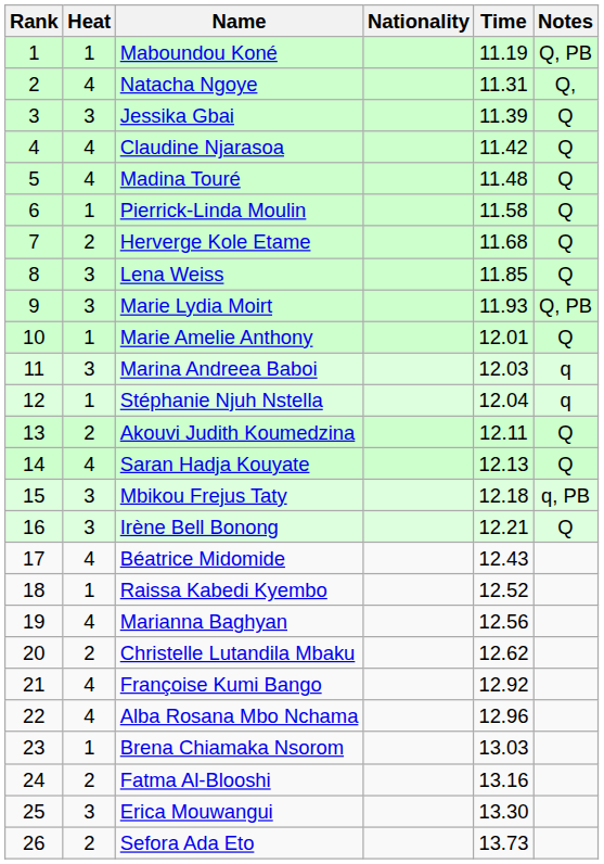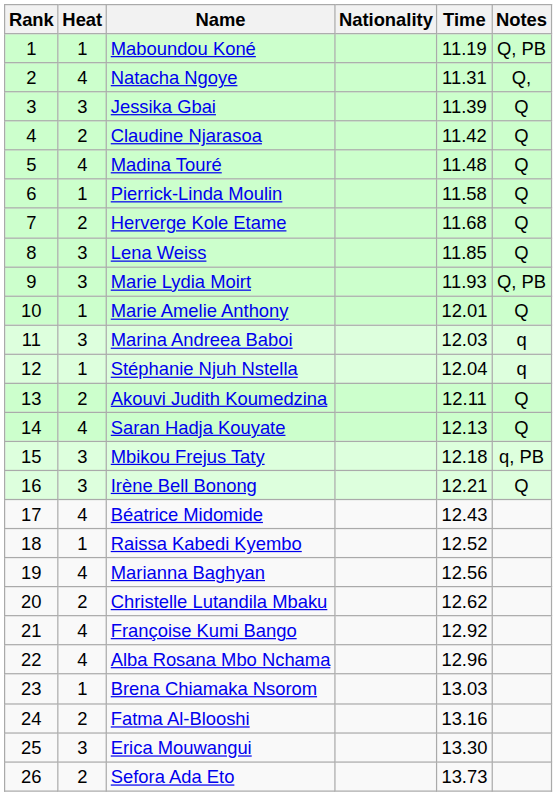 <table class="wikitable sortable" style="text-align:center; font-size:95%">
 <tr>
 <th>Rank</th>
 <th>Heat</th>
 <th>Name</th>
 <th>Nationality</th>
 <th>Time</th>
 <th>Notes</th>
 </tr>
 <tr bgcolor=ccffcc>
 <td>1</td>
 <td>1</td>
 <td align=left><a href='#'>Maboundou Koné</a></td>
 <td align=left></td>
 <td>11.19</td>
 <td>Q, PB</td>
 </tr>
 <tr bgcolor=ccffcc>
 <td>2</td>
 <td>4</td>
 <td align=left><a href='#'>Natacha Ngoye</a></td>
 <td align=left></td>
 <td>11.31</td>
 <td>Q, </td>
 </tr>
 <tr bgcolor=ccffcc>
 <td>3</td>
 <td>3</td>
 <td align=left><a href='#'>Jessika Gbai</a></td>
 <td align=left></td>
 <td>11.39</td>
 <td>Q</td>
 </tr>
 <tr bgcolor=ccffcc>
 <td>4</td>
-<td>4</td>
+<td>2</td>
 <td align=left><a href='#'>Claudine Njarasoa</a></td>
 <td align=left></td>
 <td>11.42</td>
 <td>Q</td>
 </tr>
 <tr bgcolor=ccffcc>
 <td>5</td>
 <td>4</td>
 <td align=left><a href='#'>Madina Touré</a></td>
 <td align=left></td>
 <td>11.48</td>
 <td>Q</td>
 </tr>
 <tr bgcolor=ccffcc>
 <td>6</td>
 <td>1</td>
 <td align=left><a href='#'>Pierrick-Linda Moulin</a></td>
 <td align=left></td>
 <td>11.58</td>
 <td>Q</td>
 </tr>
 <tr bgcolor=ccffcc>
 <td>7</td>
 <td>2</td>
 <td align=left><a href='#'>Herverge Kole Etame</a></td>
 <td align=left></td>
 <td>11.68</td>
 <td>Q</td>
 </tr>
 <tr bgcolor=ccffcc>
 <td>8</td>
 <td>3</td>
 <td align=left><a href='#'>Lena Weiss</a></td>
 <td align=left></td>
 <td>11.85</td>
 <td>Q</td>
 </tr>
 <tr bgcolor=ccffcc>
 <td>9</td>
 <td>3</td>
 <td align=left><a href='#'>Marie Lydia Moirt</a></td>
 <td align=left></td>
 <td>11.93</td>
 <td>Q, PB</td>
 </tr>
 <tr bgcolor=ccffcc>
 <td>10</td>
 <td>1</td>
 <td align=left><a href='#'>Marie Amelie Anthony</a></td>
 <td align=left></td>
 <td>12.01</td>
 <td>Q</td>
 </tr>
 <tr bgcolor=ddffdd>
 <td>11</td>
 <td>3</td>
 <td align=left><a href='#'>Marina Andreea Baboi</a></td>
 <td align=left></td>
 <td>12.03</td>
 <td>q</td>
 </tr>
 <tr bgcolor=ddffdd>
 <td>12</td>
 <td>1</td>
 <td align=left><a href='#'>Stéphanie Njuh Nstella</a></td>
 <td align=left></td>
 <td>12.04</td>
 <td>q</td>
 </tr>
 <tr bgcolor=ccffcc>
 <td>13</td>
 <td>2</td>
 <td align=left><a href='#'>Akouvi Judith Koumedzina</a></td>
 <td align=left></td>
 <td>12.11</td>
 <td>Q</td>
 </tr>
 <tr bgcolor=ccffcc>
 <td>14</td>
 <td>4</td>
 <td align=left><a href='#'>Saran Hadja Kouyate</a></td>
 <td align=left></td>
 <td>12.13</td>
 <td>Q</td>
 </tr>
 <tr bgcolor=ddffdd>
 <td>15</td>
 <td>3</td>
 <td align=left><a href='#'>Mbikou Frejus Taty</a></td>
 <td align=left></td>
 <td>12.18</td>
 <td>q, PB</td>
 </tr>
 <tr bgcolor=ddffdd>
 <td>16</td>
 <td>3</td>
 <td align=left><a href='#'>Irène Bell Bonong</a></td>
 <td align=left></td>
 <td>12.21</td>
 <td>Q</td>
 </tr>
 <tr>
 <td>17</td>
 <td>4</td>
 <td align=left><a href='#'>Béatrice Midomide</a></td>
 <td align=left></td>
 <td>12.43</td>
 <td></td>
 </tr>
 <tr>
 <td>18</td>
 <td>1</td>
 <td align=left><a href='#'>Raissa Kabedi Kyembo</a></td>
 <td align=left></td>
 <td>12.52</td>
 <td></td>
 </tr>
 <tr>
 <td>19</td>
 <td>4</td>
 <td align=left><a href='#'>Marianna Baghyan</a></td>
 <td align=left></td>
 <td>12.56</td>
 <td></td>
 </tr>
 <tr>
 <td>20</td>
 <td>2</td>
 <td align=left><a href='#'>Christelle Lutandila Mbaku</a></td>
 <td align=left></td>
 <td>12.62</td>
 <td></td>
 </tr>
 <tr>
 <td>21</td>
 <td>4</td>
 <td align=left><a href='#'>Françoise Kumi Bango</a></td>
 <td align=left></td>
 <td>12.92</td>
 <td></td>
 </tr>
 <tr>
 <td>22</td>
 <td>4</td>
 <td align=left><a href='#'>Alba Rosana Mbo Nchama</a></td>
 <td align=left></td>
 <td>12.96</td>
 <td></td>
 </tr>
 <tr>
 <td>23</td>
 <td>1</td>
 <td align=left><a href='#'>Brena Chiamaka Nsorom</a></td>
 <td align=left></td>
 <td>13.03</td>
 <td></td>
 </tr>
 <tr>
 <td>24</td>
 <td>2</td>
 <td align=left><a href='#'>Fatma Al-Blooshi</a></td>
 <td align=left></td>
 <td>13.16</td>
 <td></td>
 </tr>
 <tr>
 <td>25</td>
 <td>3</td>
 <td align=left><a href='#'>Erica Mouwangui</a></td>
 <td align=left></td>
 <td>13.30</td>
 <td></td>
 </tr>
 <tr>
 <td>26</td>
 <td>2</td>
 <td align=left><a href='#'>Sefora Ada Eto</a></td>
 <td align=left></td>
 <td>13.73</td>
 <td></td>
 </tr>
 </table>
